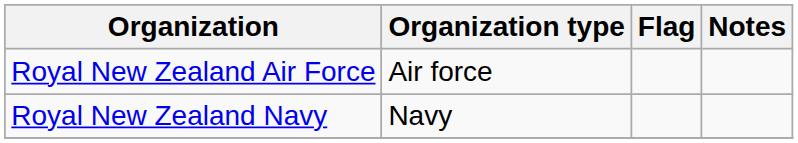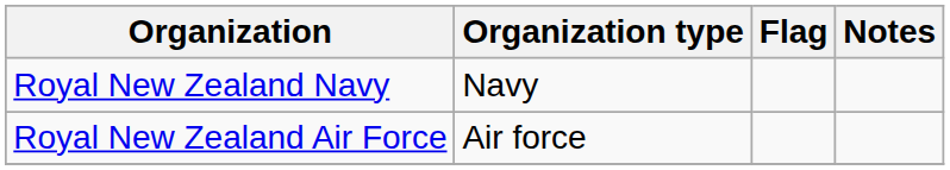 <table class="wikitable">
 <tr>
 <th>Organization</th>
 <th>Organization type</th>
 <th>Flag</th>
 <th>Notes</th>
 </tr>
 <tr>
+<td><a href='#'>Royal New Zealand Navy</a></td>
+<td>Navy</td>
+<td></td>
+<td></td>
+</tr>
+<tr>
 <td><a href='#'>Royal New Zealand Air Force</a></td>
 <td>Air force</td>
 <td></td>
 <td></td>
 </tr>
 <tr>
-<td><a href='#'>Royal New Zealand Navy</a></td>
-<td>Navy</td>
-<td></td>
-<td></td>
-</tr>
-<tr>
 </tr>
 </table>
